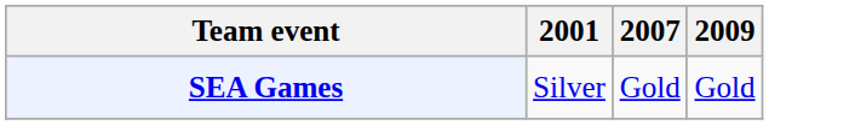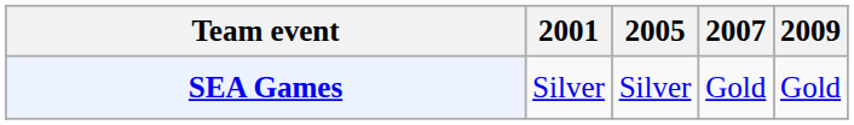 <table class="wikitable" style="font-size: 90%; text-align:center">
 <tr>
 <th width=180>Team event</th>
 <th>2001</th>
+<th>2005</th>
 <th>2007</th>
 <th>2009</th>
 </tr>
 <tr style="height: 30px;">
 <td bgcolor=ECF2FF style="width: 240px;align=left"><strong><a href='#'>SEA Games</a></strong></td>
 <td> <a href='#'>Silver</a></td>
+<td> <a href='#'>Silver</a></td>
 <td> <a href='#'>Gold</a></td>
 <td> <a href='#'>Gold</a></td>
 </tr>
 </table>
